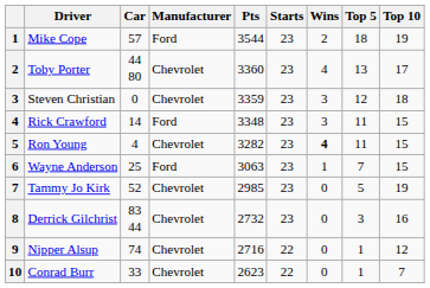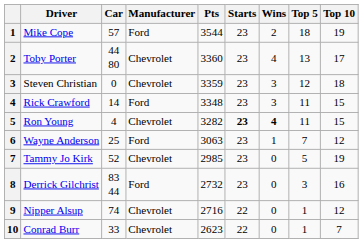 <table class="wikitable" style="font-size:77%; text-align:center">
 <tr valign="center">
 <th valign="middle"></th>
 <th valign="middle">Driver</th>
 <th valign="middle">Car</th>
 <th valign="middle">Manufacturer</th>
 <th valign="middle">Pts</th>
 <th valign="middle">Starts</th>
 <th valign="middle">Wins</th>
 <th valign="middle">Top 5</th>
 <th valign="middle">Top 10</th>
 </tr>
 <tr>
 <th>1</th>
 <td align="left"><a href='#'>Mike Cope</a></td>
 <td>57</td>
 <td align="left">Ford</td>
 <td>3544</td>
 <td>23</td>
 <td>2</td>
 <td>18</td>
 <td>19</td>
 </tr>
 <tr>
 <th>2</th>
 <td align="left"><a href='#'>Toby Porter</a></td>
 <td>44<br>80</td>
 <td align="left">Chevrolet</td>
 <td>3360</td>
 <td>23</td>
 <td>4</td>
 <td>13</td>
 <td>17</td>
 </tr>
 <tr>
 <th>3</th>
 <td align="left">Steven Christian</td>
 <td>0</td>
 <td align="left">Chevrolet</td>
 <td>3359</td>
 <td>23</td>
 <td>3</td>
 <td>12</td>
 <td>18</td>
 </tr>
 <tr>
 <th>4</th>
 <td align="left"><a href='#'>Rick Crawford</a></td>
 <td>14</td>
 <td align="left">Ford</td>
 <td>3348</td>
 <td>23</td>
 <td>3</td>
 <td>11</td>
 <td>15</td>
 </tr>
 <tr>
 <th>5</th>
 <td align="left"><a href='#'>Ron Young</a></td>
 <td>4</td>
 <td align="left">Chevrolet</td>
 <td>3282</td>
-<td>23</td>
+<td><strong>23</strong></td>
 <td><strong>4</strong></td>
 <td>11</td>
 <td>15</td>
 </tr>
 <tr>
 <th>6</th>
 <td align="left"><a href='#'>Wayne Anderson</a></td>
 <td>25</td>
 <td align="left">Ford</td>
 <td>3063</td>
 <td>23</td>
 <td>1</td>
 <td>7</td>
-<td>15</td>
+<td>12</td>
 </tr>
 <tr>
 <th>7</th>
 <td align="left"><a href='#'>Tammy Jo Kirk</a></td>
 <td>52</td>
 <td align="left">Chevrolet</td>
 <td>2985</td>
 <td>23</td>
 <td>0</td>
 <td>5</td>
 <td>19</td>
 </tr>
 <tr>
 <th>8</th>
 <td align="left"><a href='#'>Derrick Gilchrist</a></td>
 <td>83<br>44</td>
-<td align="left">Chevrolet</td>
+<td align="left">Ford</td>
 <td>2732</td>
 <td>23</td>
 <td>0</td>
 <td>3</td>
 <td>16</td>
 </tr>
 <tr>
 <th>9</th>
 <td align="left"><a href='#'>Nipper Alsup</a></td>
 <td>74</td>
 <td align="left">Chevrolet</td>
 <td>2716</td>
 <td>22</td>
 <td>0</td>
 <td>1</td>
 <td>12</td>
 </tr>
 <tr>
 <th>10</th>
 <td align="left"><a href='#'>Conrad Burr</a></td>
 <td>33</td>
 <td align="left">Chevrolet</td>
 <td>2623</td>
 <td>22</td>
 <td>0</td>
 <td>1</td>
 <td>7</td>
 </tr>
 </table>
